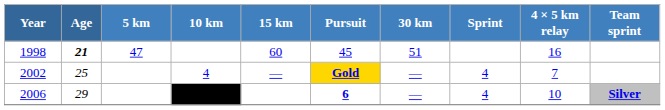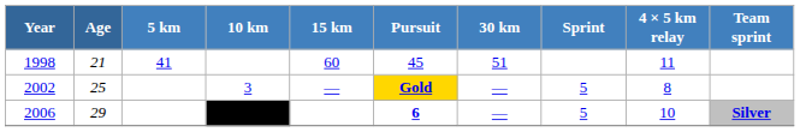 <table class="wikitable" style="font-size:95%; text-align:center; border:grey solid 1px; border-collapse:collapse; background:#ffffff;">
 <tr>
 <th style="background-color:#369; color:white; width:60px;"> Year </th>
 <th style="background-color:#369; color:white; width:40px;"> Age </th>
 <th style="background-color:#4180be; color:white; width:75px;"> 5 km </th>
 <th style="background-color:#4180be; color:white; width:75px;"> 10 km </th>
 <th style="background-color:#4180be; color:white; width:75px;"> 15 km </th>
 <th style="background-color:#4180be; color:white; width:75px;"> Pursuit </th>
 <th style="background-color:#4180be; color:white; width:75px;"> 30 km </th>
 <th style="background-color:#4180be; color:white; width:75px;"> Sprint </th>
 <th style="background-color:#4180be; color:white; width:75px;"> 4 × 5 km <br> relay </th>
 <th style="background-color:#4180be; color:white; width:75px;"> Team <br> sprint </th>
 </tr>
 <tr>
 <td><a href='#'>1998</a></td>
-<td><strong><em>21</em></strong></td>
-<td><a href='#'>47</a></td>
+<td><em>21</em></td>
+<td><a href='#'>41</a></td>
 <td></td>
 <td><a href='#'>60</a></td>
 <td><a href='#'>45</a></td>
 <td><a href='#'>51</a></td>
 <td></td>
-<td><a href='#'>16</a></td>
+<td><a href='#'>11</a></td>
 <td></td>
 </tr>
 <tr>
 <td><a href='#'>2002</a></td>
 <td><em>25</em></td>
 <td></td>
-<td><a href='#'>4</a></td>
+<td><a href='#'>3</a></td>
 <td><a href='#'>—</a></td>
 <td style="background:gold;"><a href='#'><strong>Gold</strong></a></td>
 <td><a href='#'>—</a></td>
-<td><a href='#'>4</a></td>
-<td><a href='#'>7</a></td>
+<td><a href='#'>5</a></td>
+<td><a href='#'>8</a></td>
 <td></td>
 </tr>
 <tr>
 <td><a href='#'>2006</a></td>
 <td><em>29</em></td>
 <td></td>
 <td style="background:#000; color:#fff;"><a href='#'><span></span></a></td>
 <td></td>
 <td><strong><a href='#'>6</a></strong></td>
 <td><a href='#'>—</a></td>
-<td><a href='#'>4</a></td>
+<td><a href='#'>5</a></td>
 <td><a href='#'>10</a></td>
 <td style="background:silver;"><a href='#'><strong>Silver</strong></a></td>
 </tr>
 <tr>
 </tr>
 </table>
